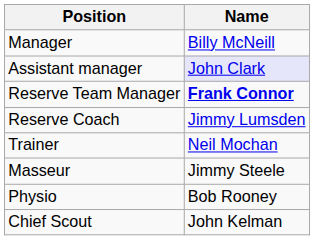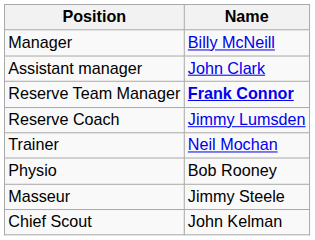 <table class="wikitable">
 <tr>
 <th>Position</th>
 <th>Name</th>
 </tr>
 <tr>
 <td>Manager</td>
 <td><a href='#'>Billy McNeill</a></td>
 </tr>
 <tr>
 <td>Assistant manager</td>
-<td style="background: lavender;"><a href='#'>John Clark</a></td>
+<td><a href='#'>John Clark</a></td>
 </tr>
 <tr>
 <td>Reserve Team Manager</td>
 <td><strong><a href='#'>Frank Connor</a></strong></td>
 </tr>
 <tr>
 <td>Reserve Coach</td>
 <td><a href='#'>Jimmy Lumsden</a></td>
 </tr>
 <tr>
 <td>Trainer</td>
 <td><a href='#'>Neil Mochan</a></td>
 </tr>
 <tr>
+<td>Physio</td>
+<td>Bob Rooney</td>
+</tr>
+<tr>
 <td>Masseur</td>
 <td>Jimmy Steele</td>
-</tr>
-<tr>
-<td>Physio</td>
-<td>Bob Rooney</td>
 </tr>
 <tr>
 <td>Chief Scout</td>
 <td>John Kelman</td>
 </tr>
 </table>
